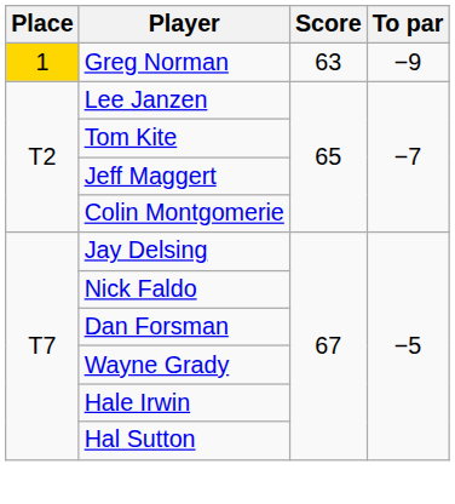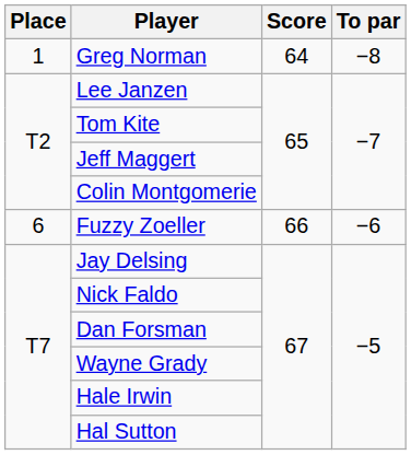 <table class="wikitable">
 <tr>
 <th>Place</th>
 <th>Player</th>
 <th>Score</th>
 <th>To par</th>
 </tr>
 <tr>
-<td align=center style="background: gold;">1</td>
+<td align=center>1</td>
 <td> <a href='#'>Greg Norman</a></td>
-<td align=center>63</td>
-<td align=center>−9</td>
+<td align=center>64</td>
+<td align=center>−8</td>
 </tr>
 <tr>
 <td rowspan=4 align=center>T2</td>
 <td> <a href='#'>Lee Janzen</a></td>
 <td rowspan=4 align=center>65</td>
 <td rowspan=4 align=center>−7</td>
 </tr>
 <tr>
 <td> <a href='#'>Tom Kite</a></td>
 </tr>
 <tr>
 <td> <a href='#'>Jeff Maggert</a></td>
 </tr>
 <tr>
 <td> <a href='#'>Colin Montgomerie</a></td>
+</tr>
+<tr>
+<td align=center>6</td>
+<td> <a href='#'>Fuzzy Zoeller</a></td>
+<td align=center>66</td>
+<td align=center>−6</td>
 </tr>
 <tr>
 <td rowspan=6 align=center>T7</td>
 <td> <a href='#'>Jay Delsing</a></td>
 <td rowspan=6 align=center>67</td>
 <td rowspan=6 align=center>−5</td>
 </tr>
 <tr>
 <td> <a href='#'>Nick Faldo</a></td>
 </tr>
 <tr>
 <td> <a href='#'>Dan Forsman</a></td>
 </tr>
 <tr>
 <td> <a href='#'>Wayne Grady</a></td>
 </tr>
 <tr>
 <td> <a href='#'>Hale Irwin</a></td>
 </tr>
 <tr>
 <td> <a href='#'>Hal Sutton</a></td>
 </tr>
 </table>
